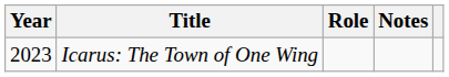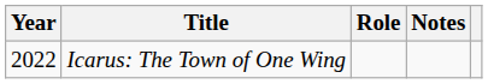 <table class="wikitable sortable">
 <tr>
 <th>Year</th>
 <th>Title</th>
 <th>Role</th>
 <th>Notes</th>
 <th class="unsortable"></th>
 </tr>
 <tr>
-<td>2023</td>
+<td>2022</td>
 <td><em>Icarus: The Town of One Wing</em></td>
 <td></td>
 <td></td>
 <td></td>
 </tr>
 </table>
